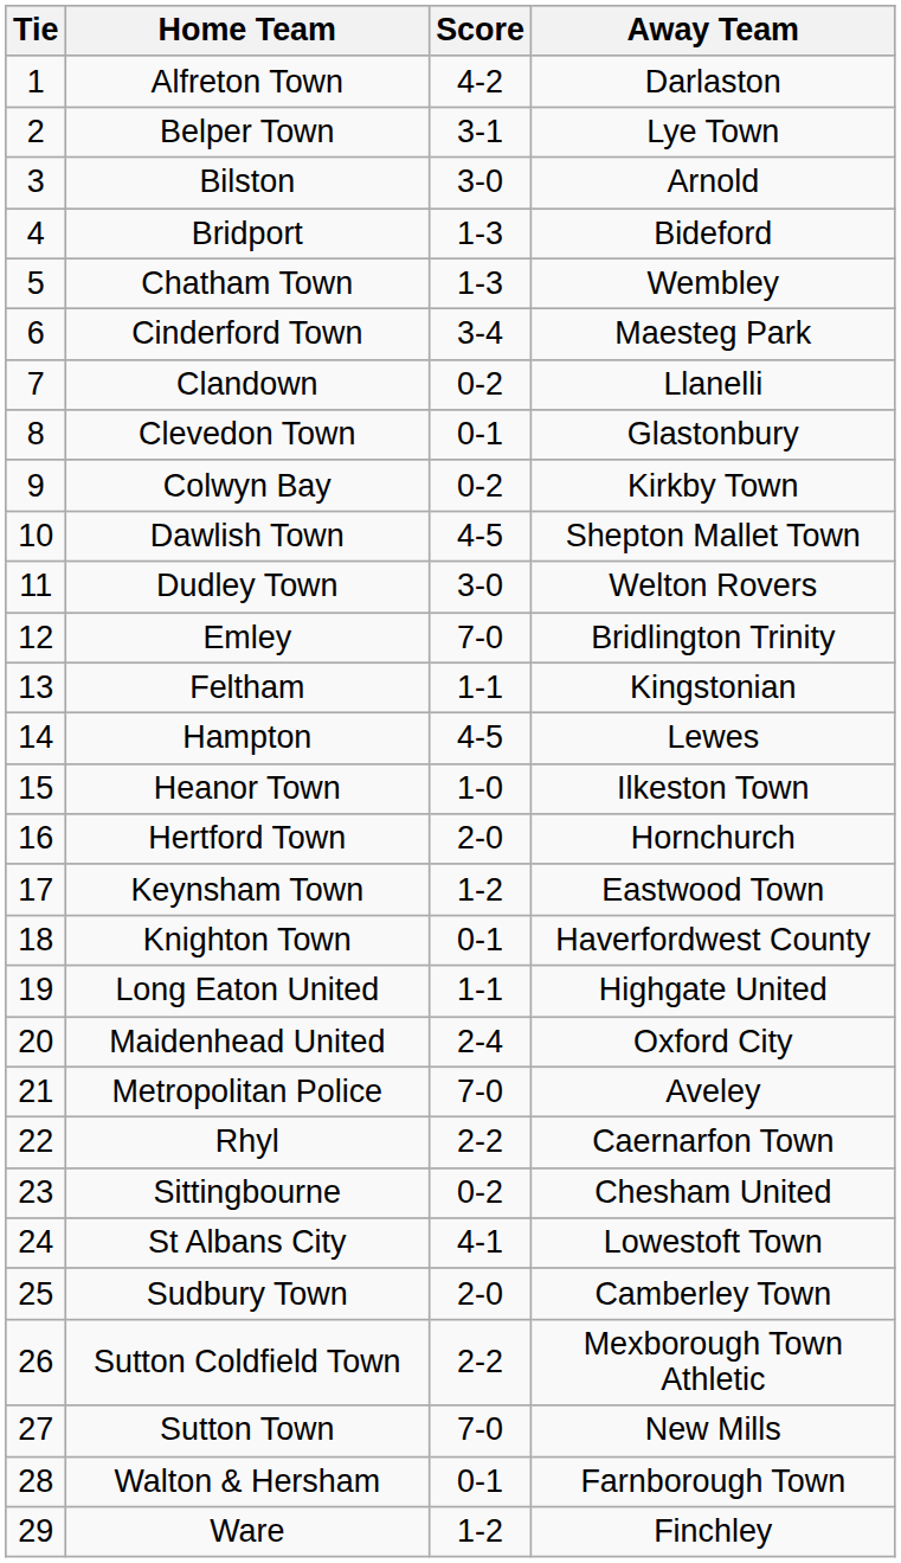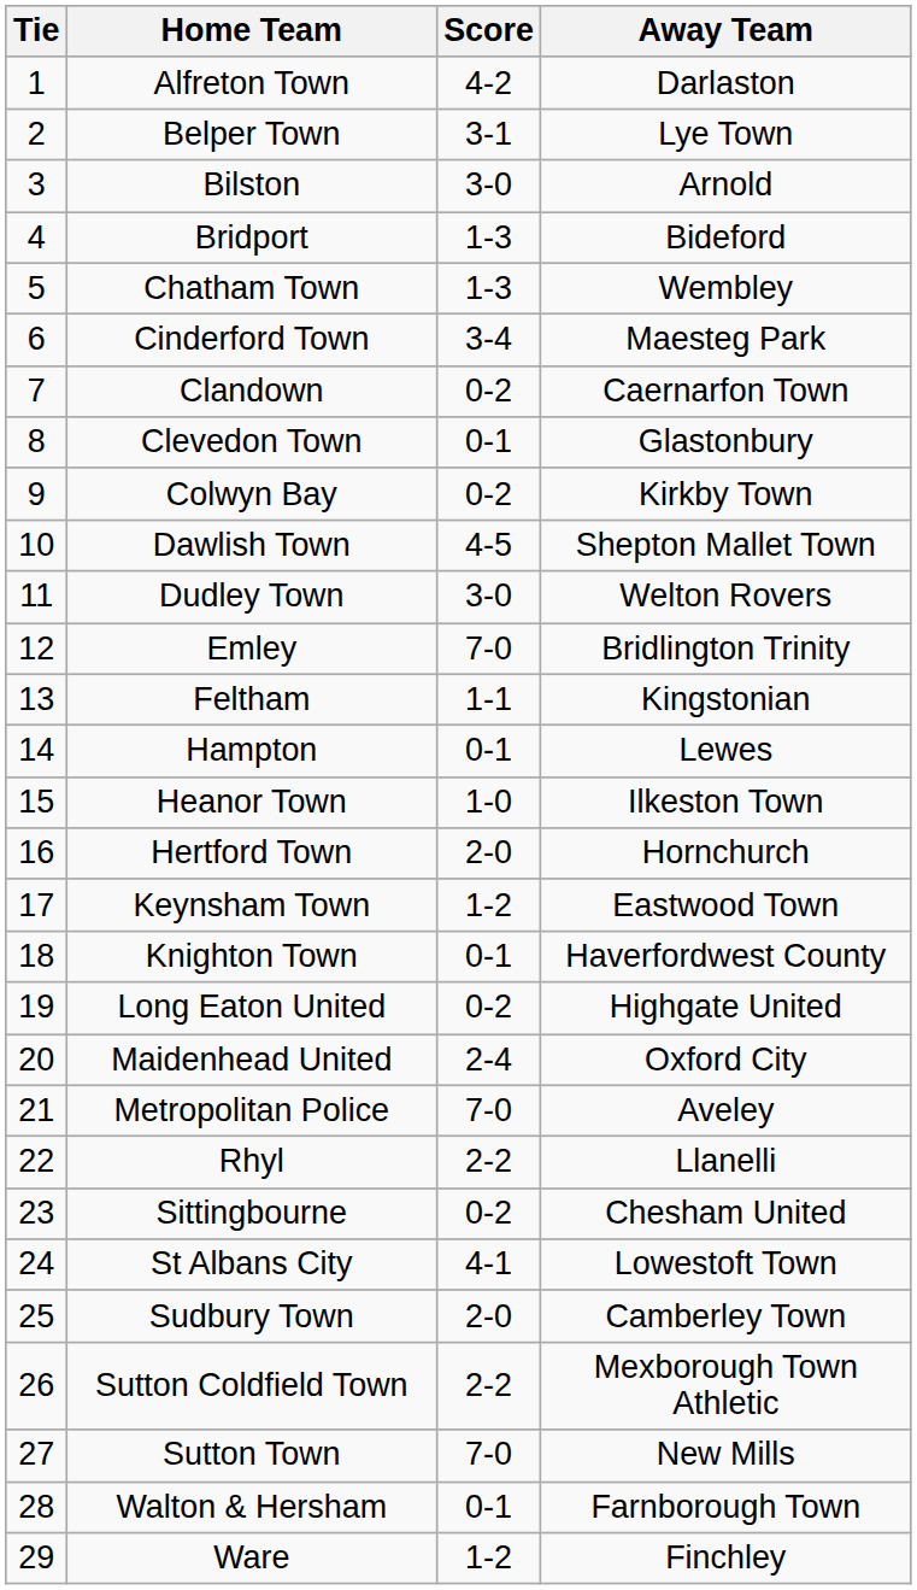 <table class="wikitable" style="text-align:center;">
 <tr>
 <th width=20>Tie</th>
 <th width=175>Home Team</th>
 <th width=20>Score</th>
 <th width=175>Away Team</th>
 </tr>
 <tr>
 <td>1</td>
 <td>Alfreton Town</td>
 <td>4-2</td>
 <td>Darlaston</td>
 </tr>
 <tr>
 <td>2</td>
 <td>Belper Town</td>
 <td>3-1</td>
 <td>Lye Town</td>
 </tr>
 <tr>
 <td>3</td>
 <td>Bilston</td>
 <td>3-0</td>
 <td>Arnold</td>
 </tr>
 <tr>
 <td>4</td>
 <td>Bridport</td>
 <td>1-3</td>
 <td>Bideford</td>
 </tr>
 <tr>
 <td>5</td>
 <td>Chatham Town</td>
 <td>1-3</td>
 <td>Wembley</td>
 </tr>
 <tr>
 <td>6</td>
 <td>Cinderford Town</td>
 <td>3-4</td>
 <td>Maesteg Park</td>
 </tr>
 <tr>
 <td>7</td>
 <td>Clandown</td>
 <td>0-2</td>
-<td>Llanelli</td>
+<td>Caernarfon Town</td>
 </tr>
 <tr>
 <td>8</td>
 <td>Clevedon Town</td>
 <td>0-1</td>
 <td>Glastonbury</td>
 </tr>
 <tr>
 <td>9</td>
 <td>Colwyn Bay</td>
 <td>0-2</td>
 <td>Kirkby Town</td>
 </tr>
 <tr>
 <td>10</td>
 <td>Dawlish Town</td>
 <td>4-5</td>
 <td>Shepton Mallet Town</td>
 </tr>
 <tr>
 <td>11</td>
 <td>Dudley Town</td>
 <td>3-0</td>
 <td>Welton Rovers</td>
 </tr>
 <tr>
 <td>12</td>
 <td>Emley</td>
 <td>7-0</td>
 <td>Bridlington Trinity</td>
 </tr>
 <tr>
 <td>13</td>
 <td>Feltham</td>
 <td>1-1</td>
 <td>Kingstonian</td>
 </tr>
 <tr>
 <td>14</td>
 <td>Hampton</td>
-<td>4-5</td>
+<td>0-1</td>
 <td>Lewes</td>
 </tr>
 <tr>
 <td>15</td>
 <td>Heanor Town</td>
 <td>1-0</td>
 <td>Ilkeston Town</td>
 </tr>
 <tr>
 <td>16</td>
 <td>Hertford Town</td>
 <td>2-0</td>
 <td>Hornchurch</td>
 </tr>
 <tr>
 <td>17</td>
 <td>Keynsham Town</td>
 <td>1-2</td>
 <td>Eastwood Town</td>
 </tr>
 <tr>
 <td>18</td>
 <td>Knighton Town</td>
 <td>0-1</td>
 <td>Haverfordwest County</td>
 </tr>
 <tr>
 <td>19</td>
 <td>Long Eaton United</td>
-<td>1-1</td>
+<td>0-2</td>
 <td>Highgate United</td>
 </tr>
 <tr>
 <td>20</td>
 <td>Maidenhead United</td>
 <td>2-4</td>
 <td>Oxford City</td>
 </tr>
 <tr>
 <td>21</td>
 <td>Metropolitan Police</td>
 <td>7-0</td>
 <td>Aveley</td>
 </tr>
 <tr>
 <td>22</td>
 <td>Rhyl</td>
 <td>2-2</td>
-<td>Caernarfon Town</td>
+<td>Llanelli</td>
 </tr>
 <tr>
 <td>23</td>
 <td>Sittingbourne</td>
 <td>0-2</td>
 <td>Chesham United</td>
 </tr>
 <tr>
 <td>24</td>
 <td>St Albans City</td>
 <td>4-1</td>
 <td>Lowestoft Town</td>
 </tr>
 <tr>
 <td>25</td>
 <td>Sudbury Town</td>
 <td>2-0</td>
 <td>Camberley Town</td>
 </tr>
 <tr>
 <td>26</td>
 <td>Sutton Coldfield Town</td>
 <td>2-2</td>
 <td>Mexborough Town Athletic</td>
 </tr>
 <tr>
 <td>27</td>
 <td>Sutton Town</td>
 <td>7-0</td>
 <td>New Mills</td>
 </tr>
 <tr>
 <td>28</td>
 <td>Walton & Hersham</td>
 <td>0-1</td>
 <td>Farnborough Town</td>
 </tr>
 <tr>
 <td>29</td>
 <td>Ware</td>
 <td>1-2</td>
 <td>Finchley</td>
 </tr>
 </table>
